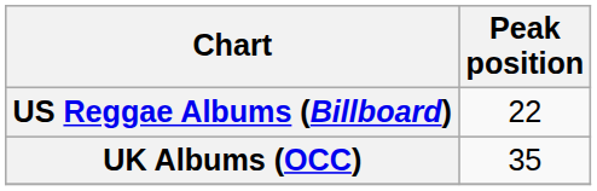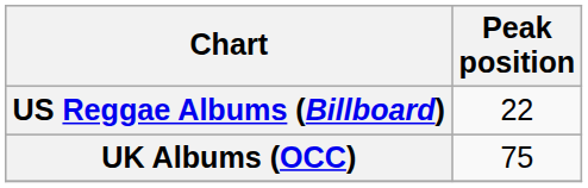 <table class="wikitable sortable plainrowheaders" style="text-align:center;" border="1">
 <tr>
 <th scope="col">Chart</th>
 <th scope="col">Peak<br>position</th>
 </tr>
 <tr>
 <th scope="row">US <a href='#'>Reggae Albums</a> (<em><a href='#'>Billboard</a></em>)</th>
 <td>22</td>
 </tr>
 <tr>
 <th scope="row">UK Albums (<a href='#'>OCC</a>)</th>
-<td>35</td>
+<td>75</td>
 </tr>
 <tr>
 </tr>
 </table>
